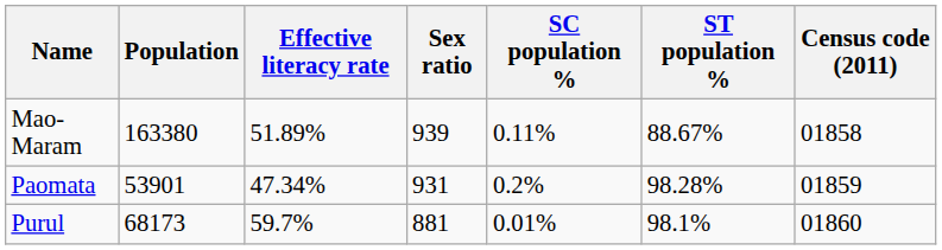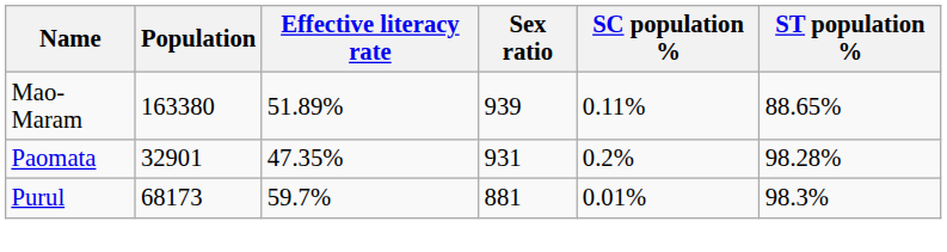 <table class="wikitable sortable">
 <tr>
 <th>Name</th>
 <th>Population</th>
 <th><a href='#'>Effective literacy rate</a></th>
 <th>Sex ratio</th>
 <th><a href='#'>SC</a> population %</th>
 <th><a href='#'>ST</a> population %</th>
-<th>Census code (2011)</th>
 </tr>
 <tr>
 <td>Mao-Maram</td>
 <td>163380</td>
 <td>51.89%</td>
 <td>939</td>
 <td>0.11%</td>
-<td>88.67%</td>
-<td>01858</td>
+<td>88.65%</td>
 </tr>
 <tr>
 <td><a href='#'>Paomata</a></td>
-<td>53901</td>
-<td>47.34%</td>
+<td>32901</td>
+<td>47.35%</td>
 <td>931</td>
 <td>0.2%</td>
 <td>98.28%</td>
-<td>01859</td>
 </tr>
 <tr>
 <td><a href='#'>Purul</a></td>
 <td>68173</td>
 <td>59.7%</td>
 <td>881</td>
 <td>0.01%</td>
-<td>98.1%</td>
-<td>01860</td>
+<td>98.3%</td>
 </tr>
 </table>
